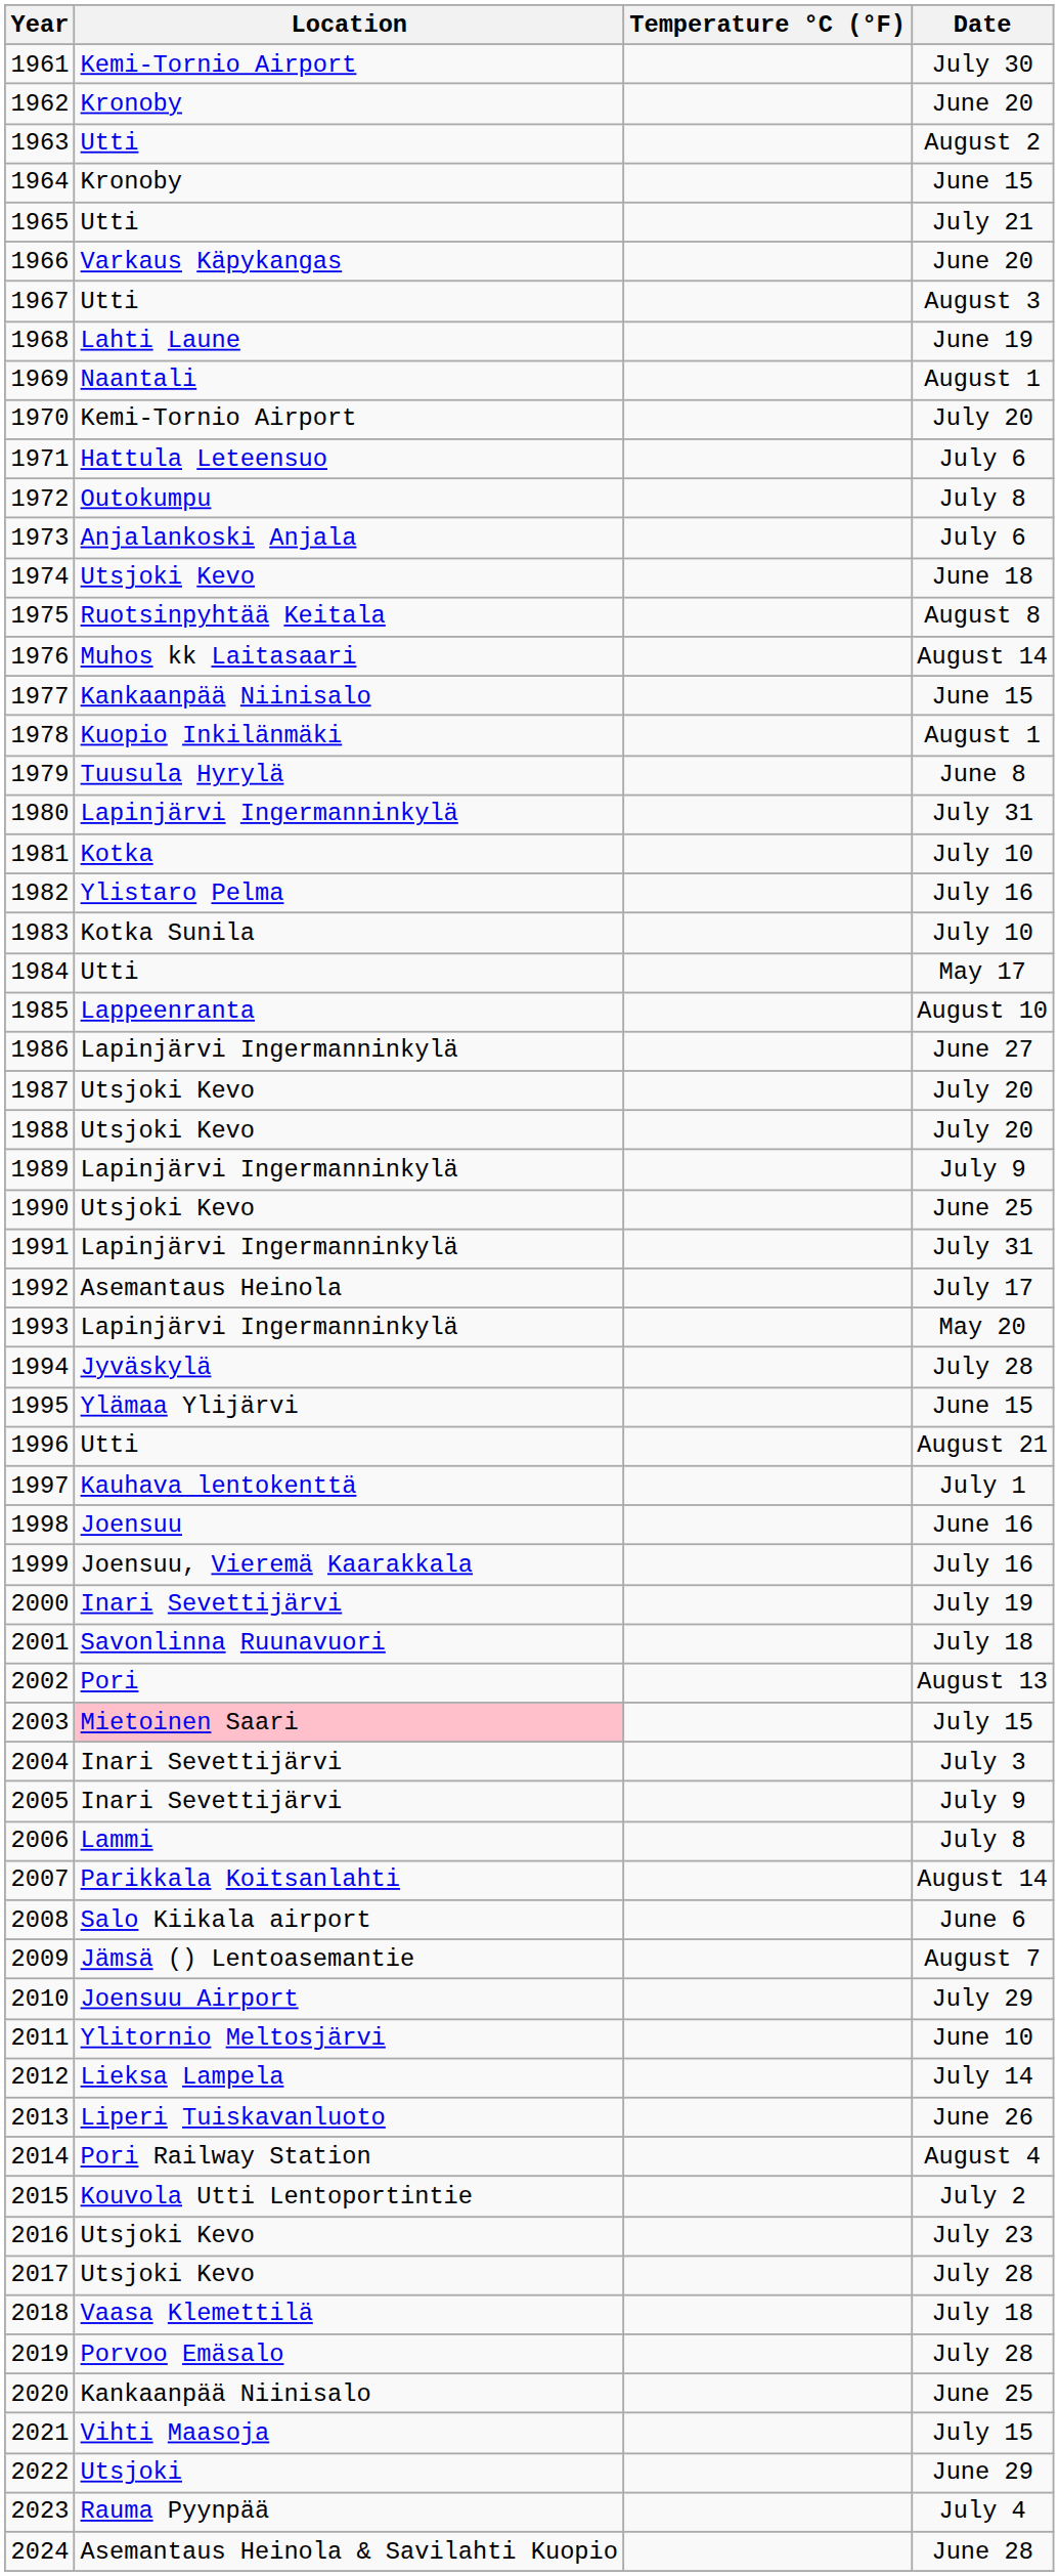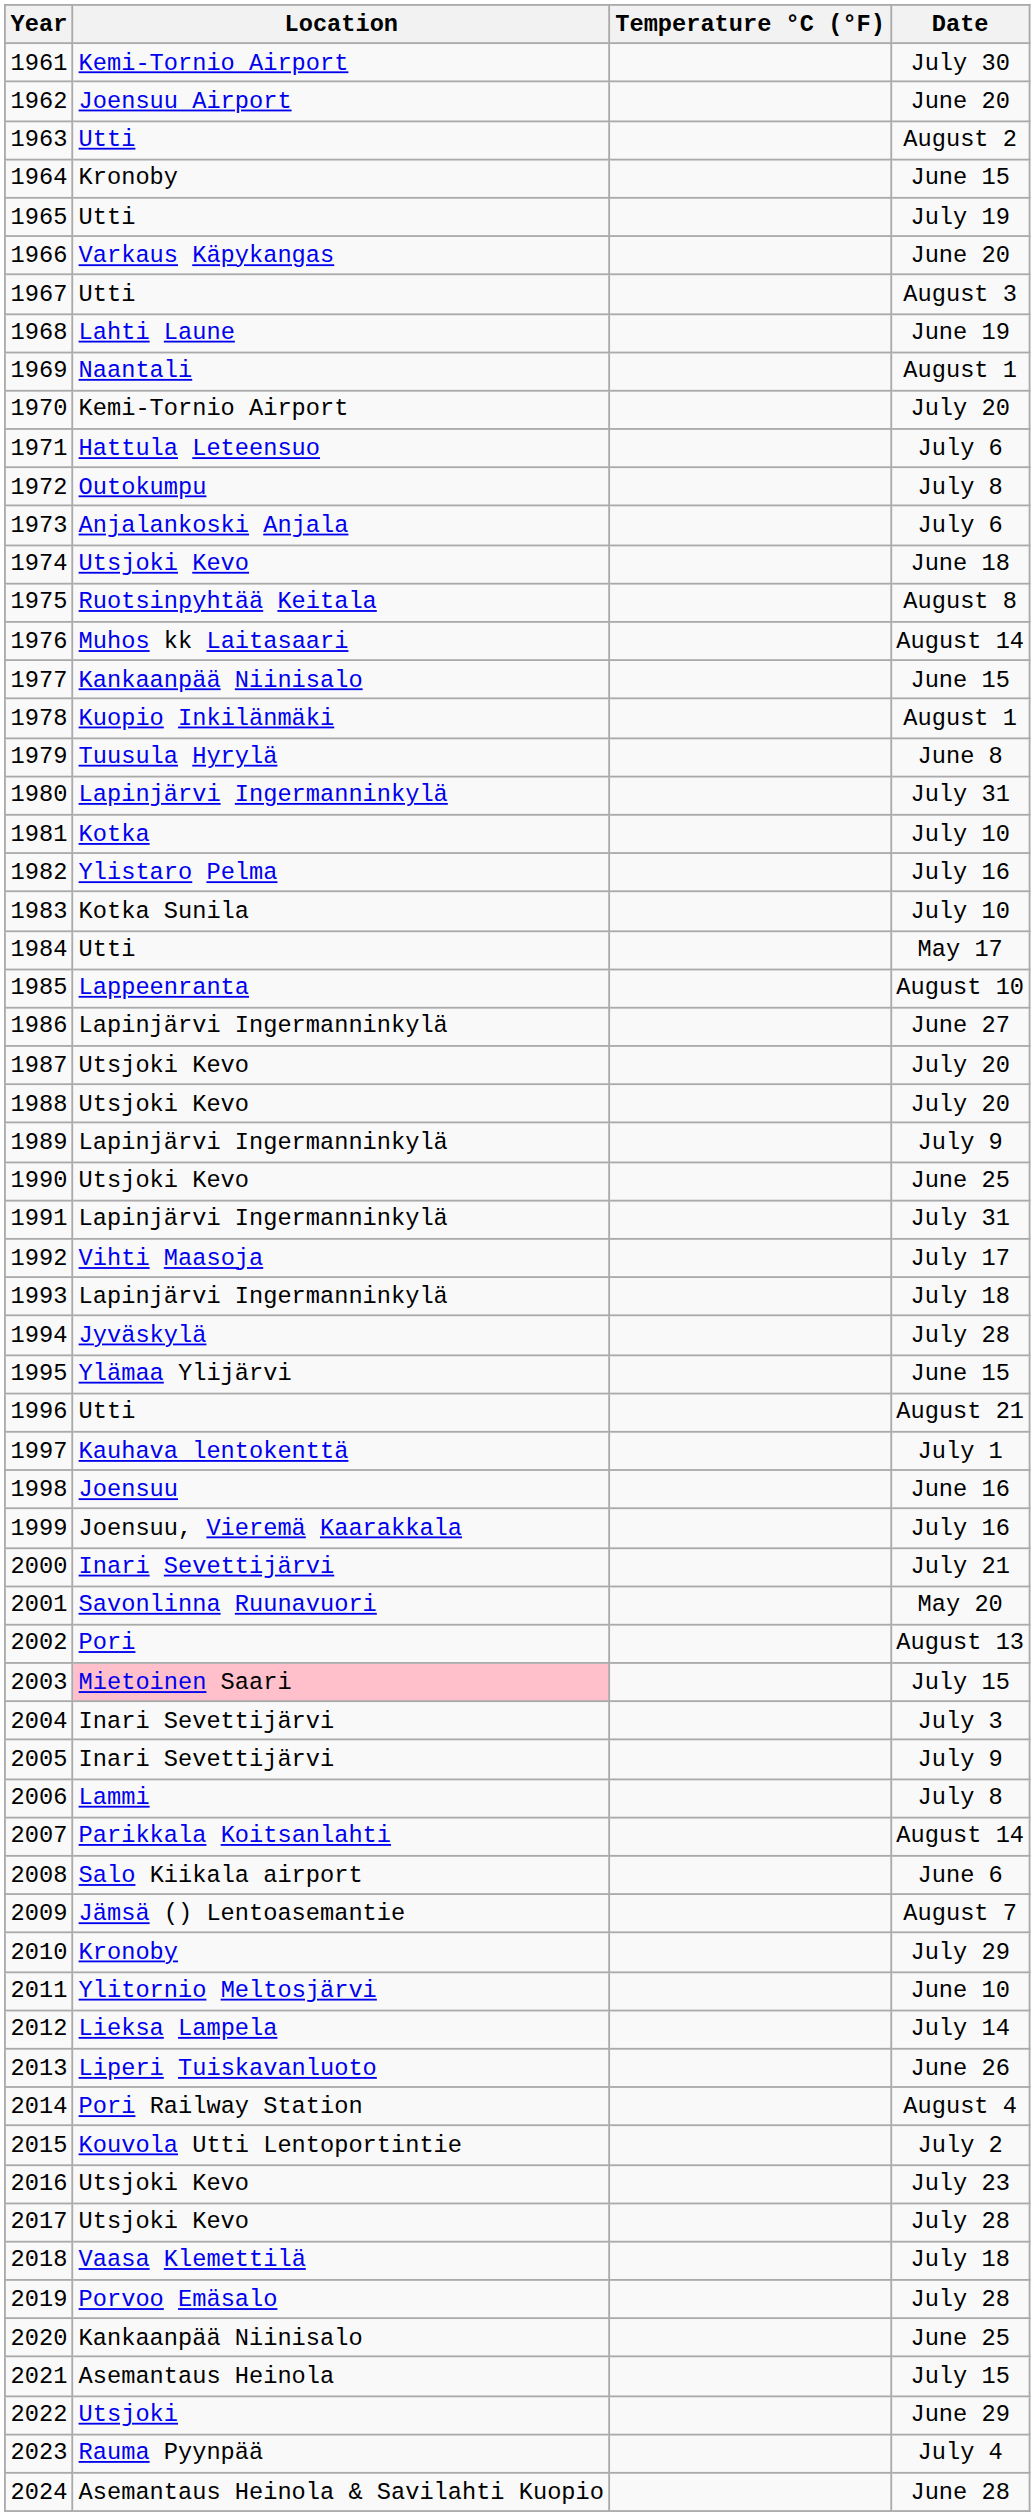 <table class="wikitable sortable" align="center" border="1">
 <tr>
 <th>Year</th>
 <th>Location</th>
 <th>Temperature °C (°F)</th>
 <th>Date</th>
 </tr>
 <tr>
 <td>1961</td>
 <td align="left"><a href='#'>Kemi-Tornio Airport</a></td>
 <td align=center></td>
 <td align=center>July 30</td>
 </tr>
 <tr>
 <td>1962</td>
-<td align="left"><a href='#'>Kronoby</a></td>
+<td align="left"><a href='#'>Joensuu Airport</a></td>
 <td align=center></td>
 <td align=center>June 20</td>
 </tr>
 <tr>
 <td>1963</td>
 <td align="left"><a href='#'>Utti</a></td>
 <td align=center></td>
 <td align=center>August 2</td>
 </tr>
 <tr>
 <td>1964</td>
 <td align="left">Kronoby</td>
 <td align=center></td>
 <td align=center>June 15</td>
 </tr>
 <tr>
 <td>1965</td>
 <td align="left">Utti</td>
 <td align=center></td>
-<td align=center>July 21</td>
+<td align=center>July 19</td>
 </tr>
 <tr>
 <td>1966</td>
 <td align="left"><a href='#'>Varkaus</a> <a href='#'>Käpykangas</a></td>
 <td align=center></td>
 <td align=center>June 20</td>
 </tr>
 <tr>
 <td>1967</td>
 <td align="left">Utti</td>
 <td align=center></td>
 <td align=center>August 3</td>
 </tr>
 <tr>
 <td>1968</td>
 <td align="left"><a href='#'>Lahti</a> <a href='#'>Laune</a></td>
 <td align=center></td>
 <td align=center>June 19</td>
 </tr>
 <tr>
 <td>1969</td>
 <td align="left"><a href='#'>Naantali</a></td>
 <td align=center></td>
 <td align=center>August 1</td>
 </tr>
 <tr>
 <td>1970</td>
 <td align="left">Kemi-Tornio Airport</td>
 <td align=center></td>
 <td align=center>July 20</td>
 </tr>
 <tr>
 <td>1971</td>
 <td align="left"><a href='#'>Hattula</a> <a href='#'>Leteensuo</a></td>
 <td align=center></td>
 <td align=center>July 6</td>
 </tr>
 <tr>
 <td>1972</td>
 <td align="left"><a href='#'>Outokumpu</a></td>
 <td align=center></td>
 <td align=center>July 8</td>
 </tr>
 <tr>
 <td>1973</td>
 <td align="left"><a href='#'>Anjalankoski</a> <a href='#'>Anjala</a></td>
 <td align=center></td>
 <td align=center>July 6</td>
 </tr>
 <tr>
 <td>1974</td>
 <td align="left"><a href='#'>Utsjoki</a> <a href='#'>Kevo</a></td>
 <td align=center></td>
 <td align=center>June 18</td>
 </tr>
 <tr>
 <td>1975</td>
 <td align="left"><a href='#'>Ruotsinpyhtää</a> <a href='#'>Keitala</a></td>
 <td align=center></td>
 <td align=center>August 8</td>
 </tr>
 <tr>
 <td>1976</td>
 <td align="left"><a href='#'>Muhos</a> kk <a href='#'>Laitasaari</a></td>
 <td align=center></td>
 <td align=center>August 14</td>
 </tr>
 <tr>
 <td>1977</td>
 <td align="left"><a href='#'>Kankaanpää</a> <a href='#'>Niinisalo</a></td>
 <td align=center></td>
 <td align=center>June 15</td>
 </tr>
 <tr>
 <td>1978</td>
 <td align="left"><a href='#'>Kuopio</a> <a href='#'>Inkilänmäki</a></td>
 <td align=center></td>
 <td align=center>August 1</td>
 </tr>
 <tr>
 <td>1979</td>
 <td align="left"><a href='#'>Tuusula</a> <a href='#'>Hyrylä</a></td>
 <td align=center></td>
 <td align=center>June 8</td>
 </tr>
 <tr>
 <td>1980</td>
 <td align="left"><a href='#'>Lapinjärvi</a> <a href='#'>Ingermanninkylä</a></td>
 <td align=center></td>
 <td align=center>July 31</td>
 </tr>
 <tr>
 <td>1981</td>
 <td align="left"><a href='#'>Kotka</a> </td>
 <td align=center></td>
 <td align=center>July 10</td>
 </tr>
 <tr>
 <td>1982</td>
 <td align="left"><a href='#'>Ylistaro</a> <a href='#'>Pelma</a></td>
 <td align=center></td>
 <td align=center>July 16</td>
 </tr>
 <tr>
 <td>1983</td>
 <td align="left">Kotka Sunila</td>
 <td align=center></td>
 <td align=center>July 10</td>
 </tr>
 <tr>
 <td>1984</td>
 <td align="left">Utti</td>
 <td align=center></td>
 <td align=center>May 17</td>
 </tr>
 <tr>
 <td>1985</td>
 <td align="left"><a href='#'>Lappeenranta</a></td>
 <td align=center></td>
 <td align=center>August 10</td>
 </tr>
 <tr>
 <td>1986</td>
 <td align="left">Lapinjärvi Ingermanninkylä</td>
 <td align=center></td>
 <td align=center>June 27</td>
 </tr>
 <tr>
 <td>1987</td>
 <td align="left">Utsjoki Kevo</td>
 <td align=center></td>
 <td align=center>July 20</td>
 </tr>
 <tr>
 <td>1988</td>
 <td align="left">Utsjoki Kevo</td>
 <td align=center></td>
 <td align=center>July 20</td>
 </tr>
 <tr>
 <td>1989</td>
 <td align="left">Lapinjärvi Ingermanninkylä</td>
 <td align=center></td>
 <td align=center>July 9</td>
 </tr>
 <tr>
 <td>1990</td>
 <td align="left">Utsjoki Kevo</td>
 <td align=center></td>
 <td align=center>June 25</td>
 </tr>
 <tr>
 <td>1991</td>
 <td align="left">Lapinjärvi Ingermanninkylä</td>
 <td align=center></td>
 <td align=center>July 31</td>
 </tr>
 <tr>
 <td>1992</td>
-<td align="left">Asemantaus Heinola</td>
+<td align="left"><a href='#'>Vihti</a> <a href='#'>Maasoja</a></td>
 <td align=center></td>
 <td align=center>July 17</td>
 </tr>
 <tr>
 <td>1993</td>
 <td align="left">Lapinjärvi Ingermanninkylä</td>
 <td align=center></td>
-<td align=center>May 20</td>
+<td align=center>July 18</td>
 </tr>
 <tr>
 <td>1994</td>
 <td align="left"><a href='#'>Jyväskylä</a></td>
 <td align=center></td>
 <td align=center>July 28</td>
 </tr>
 <tr>
 <td>1995</td>
 <td align="left"><a href='#'>Ylämaa</a> Ylijärvi</td>
 <td align=center></td>
 <td align=center>June 15</td>
 </tr>
 <tr>
 <td>1996</td>
 <td align="left">Utti</td>
 <td align=center></td>
 <td align=center>August 21</td>
 </tr>
 <tr>
 <td>1997</td>
 <td align="left"><a href='#'>Kauhava lentokenttä</a></td>
 <td align=center></td>
 <td align=center>July 1</td>
 </tr>
 <tr>
 <td>1998</td>
 <td align="left"><a href='#'>Joensuu</a></td>
 <td align=center></td>
 <td align=center>June 16</td>
 </tr>
 <tr>
 <td>1999</td>
 <td align="left">Joensuu, <a href='#'>Vieremä</a> <a href='#'>Kaarakkala</a></td>
 <td align=center></td>
 <td align=center>July 16</td>
 </tr>
 <tr>
 <td>2000</td>
 <td align="left"><a href='#'>Inari</a> <a href='#'>Sevettijärvi</a></td>
 <td align=center></td>
-<td align=center>July 19</td>
+<td align=center>July 21</td>
 </tr>
 <tr>
 <td>2001</td>
 <td align="left"><a href='#'>Savonlinna</a> <a href='#'>Ruunavuori</a></td>
 <td align=center></td>
-<td align=center>July 18</td>
+<td align=center>May 20</td>
 </tr>
 <tr>
 <td>2002</td>
 <td align="left"><a href='#'>Pori</a></td>
 <td align=center></td>
 <td align=center>August 13</td>
 </tr>
 <tr>
 <td>2003</td>
 <td align="left" style="background: pink;"><a href='#'>Mietoinen</a> Saari</td>
 <td align=center></td>
 <td align=center>July 15</td>
 </tr>
 <tr>
 <td>2004</td>
 <td align="left">Inari Sevettijärvi</td>
 <td align=center></td>
 <td align=center>July 3</td>
 </tr>
 <tr>
 <td>2005</td>
 <td align="left">Inari Sevettijärvi</td>
 <td align=center></td>
 <td align=center>July 9</td>
 </tr>
 <tr>
 <td>2006</td>
 <td align="left"><a href='#'>Lammi</a> </td>
 <td align=center></td>
 <td align=center>July 8</td>
 </tr>
 <tr>
 <td>2007</td>
 <td align="left"><a href='#'>Parikkala</a> <a href='#'>Koitsanlahti</a></td>
 <td align=center></td>
 <td align=center>August 14</td>
 </tr>
 <tr>
 <td>2008</td>
 <td align="left"><a href='#'>Salo</a> Kiikala airport</td>
 <td align=center></td>
 <td align=center>June 6</td>
 </tr>
 <tr>
 <td>2009</td>
 <td align="left"><a href='#'>Jämsä</a> () Lentoasemantie</td>
 <td align=center></td>
 <td align=center>August 7</td>
 </tr>
 <tr>
 <td>2010</td>
-<td align="left"><a href='#'>Joensuu Airport</a></td>
+<td align="left"><a href='#'>Kronoby</a></td>
 <td align=center></td>
 <td align=center>July 29</td>
 </tr>
 <tr>
 <td>2011</td>
 <td align="left"><a href='#'>Ylitornio</a> <a href='#'>Meltosjärvi</a></td>
 <td align=center></td>
 <td align=center>June 10</td>
 </tr>
 <tr>
 <td>2012</td>
 <td align="left"><a href='#'>Lieksa</a> <a href='#'>Lampela</a></td>
 <td align=center></td>
 <td align=center>July 14</td>
 </tr>
 <tr>
 <td>2013</td>
 <td align="left"><a href='#'>Liperi</a> <a href='#'>Tuiskavanluoto</a></td>
 <td align=center></td>
 <td align=center>June 26</td>
 </tr>
 <tr>
 <td>2014</td>
 <td align="left"><a href='#'>Pori</a> Railway Station</td>
 <td align=center></td>
 <td align=center>August 4</td>
 </tr>
 <tr>
 <td>2015</td>
 <td align="left"><a href='#'>Kouvola</a> Utti Lentoportintie</td>
 <td align=center></td>
 <td align=center>July 2</td>
 </tr>
 <tr>
 <td>2016</td>
 <td align="left">Utsjoki Kevo</td>
 <td align=center></td>
 <td align=center>July 23</td>
 </tr>
 <tr>
 <td>2017</td>
 <td align="left">Utsjoki Kevo</td>
 <td align=center></td>
 <td align=center>July 28</td>
 </tr>
 <tr>
 <td>2018</td>
 <td align="left"><a href='#'>Vaasa</a> <a href='#'>Klemettilä</a></td>
 <td align=center></td>
 <td align=center>July 18</td>
 </tr>
 <tr>
 <td>2019</td>
 <td align="left"><a href='#'>Porvoo</a> <a href='#'>Emäsalo</a></td>
 <td align=center></td>
 <td align=center>July 28</td>
 </tr>
 <tr>
 <td>2020</td>
 <td align="left">Kankaanpää Niinisalo</td>
 <td align=center></td>
 <td align=center>June 25</td>
 </tr>
 <tr>
 <td>2021</td>
-<td align="left"><a href='#'>Vihti</a> <a href='#'>Maasoja</a></td>
+<td align="left">Asemantaus Heinola</td>
 <td align=center></td>
 <td align=center>July 15</td>
 </tr>
 <tr>
 <td>2022</td>
 <td align="left"><a href='#'>Utsjoki</a></td>
 <td align=center></td>
 <td align=center>June 29</td>
 </tr>
 <tr>
 <td>2023</td>
 <td align="left"><a href='#'>Rauma</a> Pyynpää</td>
 <td align=center></td>
 <td align=center>July 4</td>
 </tr>
 <tr>
 <td>2024</td>
 <td align="left">Asemantaus Heinola & Savilahti Kuopio</td>
 <td align=center></td>
 <td align=center>June 28</td>
 </tr>
 </table>
